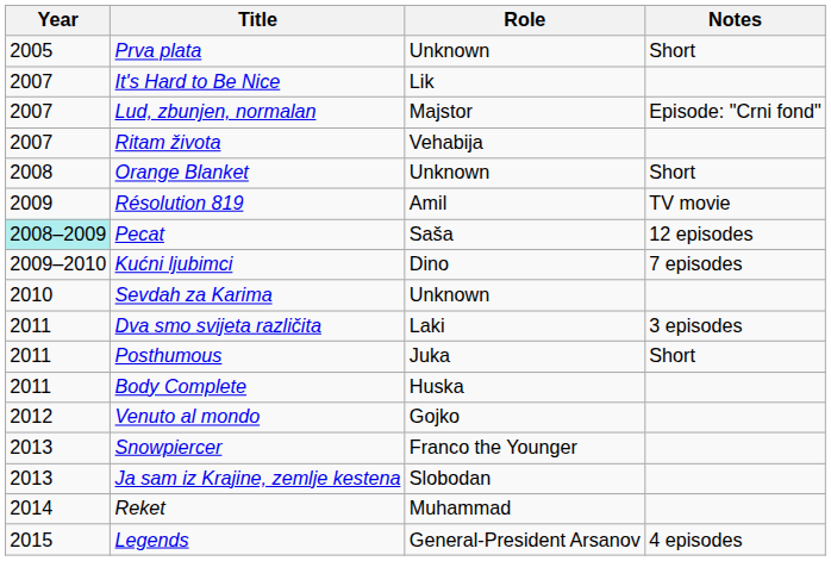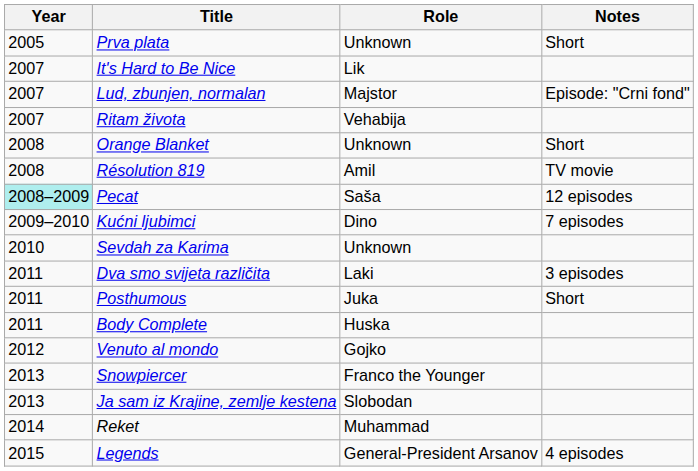 <table class="wikitable sortable">
 <tr>
 <th>Year</th>
 <th>Title</th>
 <th>Role</th>
 <th class="unsortable">Notes</th>
 </tr>
 <tr>
 <td>2005</td>
 <td><em><a href='#'>Prva plata</a></em></td>
 <td>Unknown</td>
 <td>Short</td>
 </tr>
 <tr>
 <td>2007</td>
 <td><em><a href='#'>It's Hard to Be Nice</a></em></td>
 <td>Lik</td>
 <td></td>
 </tr>
 <tr>
 <td>2007</td>
 <td><em><a href='#'>Lud, zbunjen, normalan</a></em></td>
 <td>Majstor</td>
 <td>Episode: "Crni fond"</td>
 </tr>
 <tr>
 <td>2007</td>
 <td><em><a href='#'>Ritam života</a></em></td>
 <td>Vehabija</td>
 <td></td>
 </tr>
 <tr>
 <td>2008</td>
 <td><em><a href='#'>Orange Blanket</a></em></td>
 <td>Unknown</td>
 <td>Short</td>
 </tr>
 <tr>
-<td>2009</td>
+<td>2008</td>
 <td><em><a href='#'>Résolution 819</a></em></td>
 <td>Amil</td>
 <td>TV movie</td>
 </tr>
 <tr>
 <td style="background: paleturquoise;">2008–2009</td>
 <td><em><a href='#'>Pecat</a></em></td>
 <td>Saša</td>
 <td>12 episodes</td>
 </tr>
 <tr>
 <td>2009–2010</td>
 <td><em><a href='#'>Kućni ljubimci</a></em></td>
 <td>Dino</td>
 <td>7 episodes</td>
 </tr>
 <tr>
 <td>2010</td>
 <td><em><a href='#'>Sevdah za Karima</a></em></td>
 <td>Unknown</td>
 <td></td>
 </tr>
 <tr>
 <td>2011</td>
 <td><em><a href='#'>Dva smo svijeta različita</a></em></td>
 <td>Laki</td>
 <td>3 episodes</td>
 </tr>
 <tr>
 <td>2011</td>
 <td><em><a href='#'>Posthumous</a></em></td>
 <td>Juka</td>
 <td>Short</td>
 </tr>
 <tr>
 <td>2011</td>
 <td><em><a href='#'>Body Complete</a></em></td>
 <td>Huska</td>
 <td></td>
 </tr>
 <tr>
 <td>2012</td>
 <td><em><a href='#'>Venuto al mondo</a></em></td>
 <td>Gojko</td>
 <td></td>
 </tr>
 <tr>
 <td>2013</td>
 <td><em><a href='#'>Snowpiercer</a></em></td>
 <td>Franco the Younger</td>
 <td></td>
 </tr>
 <tr>
 <td>2013</td>
 <td><em><a href='#'>Ja sam iz Krajine, zemlje kestena</a></em></td>
 <td>Slobodan</td>
 <td></td>
 </tr>
 <tr>
 <td>2014</td>
 <td><em>Reket</em></td>
 <td>Muhammad</td>
 <td></td>
 </tr>
 <tr>
 <td>2015</td>
 <td><em><a href='#'>Legends</a></em></td>
 <td>General-President Arsanov</td>
 <td>4 episodes</td>
 </tr>
 </table>
